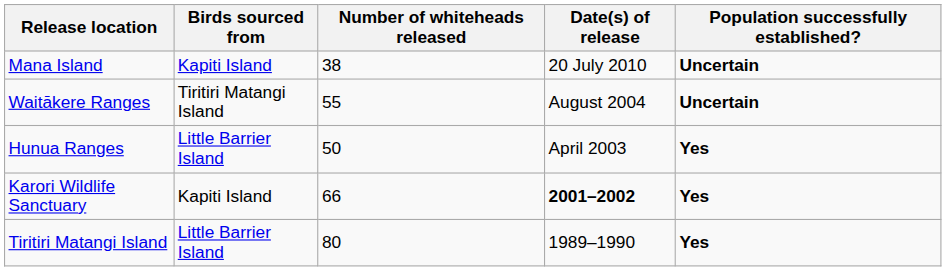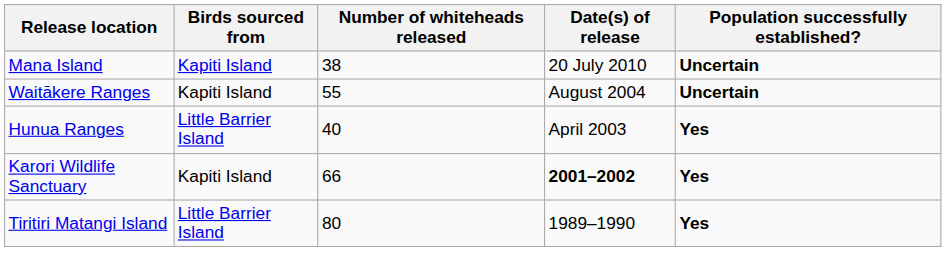 <table class="wikitable">
 <tr>
 <th>Release location</th>
 <th>Birds sourced from</th>
 <th>Number of whiteheads released</th>
 <th>Date(s) of release</th>
 <th>Population successfully established?</th>
 </tr>
 <tr>
 <td><a href='#'>Mana Island</a></td>
 <td><a href='#'>Kapiti Island</a></td>
 <td>38</td>
 <td>20 July 2010</td>
 <td><strong>Uncertain</strong></td>
 </tr>
 <tr>
 <td><a href='#'>Waitākere Ranges</a></td>
-<td>Tiritiri Matangi Island</td>
+<td>Kapiti Island</td>
 <td>55</td>
 <td>August 2004</td>
 <td><strong>Uncertain</strong></td>
 </tr>
 <tr>
 <td><a href='#'>Hunua Ranges</a></td>
 <td><a href='#'>Little Barrier Island</a></td>
-<td>50</td>
+<td>40</td>
 <td>April 2003</td>
 <td><strong>Yes</strong></td>
 </tr>
 <tr>
 <td><a href='#'>Karori Wildlife Sanctuary</a></td>
 <td>Kapiti Island</td>
 <td>66</td>
 <td><strong>2001–2002</strong></td>
 <td><strong>Yes</strong></td>
 </tr>
 <tr>
 <td><a href='#'>Tiritiri Matangi Island</a></td>
 <td><a href='#'>Little Barrier Island</a></td>
 <td>80</td>
 <td>1989–1990</td>
 <td><strong>Yes</strong></td>
 </tr>
 </table>
